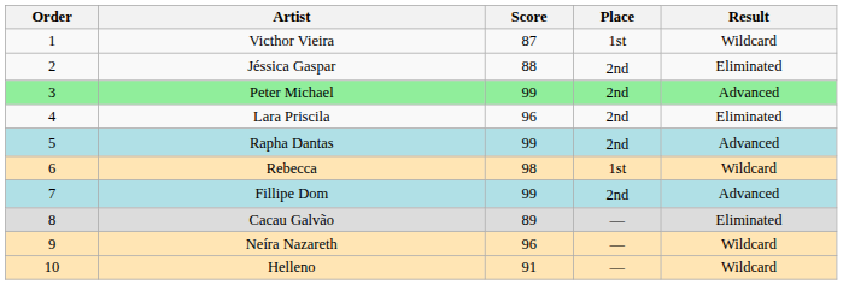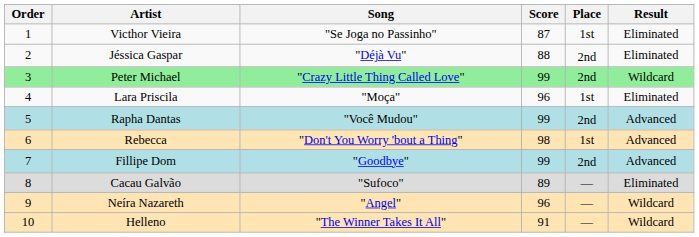 <table class="wikitable" style="text-align:center; width:70%;">
 <tr>
 <th scope="col" width="05%">Order</th>
 <th scope="col" width="22%">Artist</th>
+<th scope="col" width="33%">Song</th>
 <th scope="col" width="05%">Score</th>
 <th scope="col" width="05%">Place</th>
 <th scope="col" width="10%">Result</th>
 </tr>
 <tr>
 <td>1</td>
 <td>Victhor Vieira</td>
+<td>"Se Joga no Passinho"</td>
 <td>87</td>
 <td>1st</td>
-<td>Wildcard</td>
+<td>Eliminated</td>
 </tr>
 <tr>
 <td>2</td>
 <td>Jéssica Gaspar</td>
+<td>"<a href='#'>Déjà Vu</a>"</td>
 <td>88</td>
 <td>2nd<sup></sup></td>
 <td>Eliminated</td>
 </tr>
 <tr bgcolor=90EE9B>
 <td>3</td>
 <td>Peter Michael</td>
+<td>"<a href='#'>Crazy Little Thing Called Love</a>"</td>
 <td>99</td>
 <td>2nd</td>
-<td>Advanced</td>
+<td>Wildcard</td>
 </tr>
 <tr>
 <td>4</td>
 <td>Lara Priscila</td>
+<td>"Moça"</td>
 <td>96</td>
-<td>2nd</td>
+<td>1st</td>
 <td>Eliminated</td>
 </tr>
 <tr bgcolor=B0E0E6>
 <td>5</td>
 <td>Rapha Dantas</td>
+<td>"Você Mudou"</td>
 <td>99</td>
 <td>2nd<sup></sup></td>
 <td>Advanced</td>
 </tr>
 <tr bgcolor=FFE5B4>
 <td>6</td>
 <td>Rebecca</td>
+<td>"<a href='#'>Don't You Worry 'bout a Thing</a>"</td>
 <td>98</td>
 <td>1st</td>
-<td>Wildcard</td>
+<td>Advanced</td>
 </tr>
 <tr bgcolor=B0E0E6>
 <td>7</td>
 <td>Fillipe Dom</td>
+<td>"<a href='#'>Goodbye</a>"</td>
 <td>99</td>
 <td>2nd<sup></sup></td>
 <td>Advanced</td>
 </tr>
 <tr bgcolor=DCDCDC>
 <td>8</td>
 <td>Cacau Galvão</td>
+<td>"Sufoco"</td>
 <td>89</td>
 <td>—</td>
 <td>Eliminated</td>
 </tr>
 <tr bgcolor=FFE5B4>
 <td>9</td>
 <td>Neíra Nazareth</td>
+<td>"<a href='#'>Angel</a>"</td>
 <td>96</td>
 <td>—</td>
 <td>Wildcard</td>
 </tr>
 <tr bgcolor=FFE5B4>
 <td>10</td>
 <td>Helleno</td>
+<td>"<a href='#'>The Winner Takes It All</a>"</td>
 <td>91</td>
 <td>—</td>
 <td>Wildcard</td>
 </tr>
 </table>
